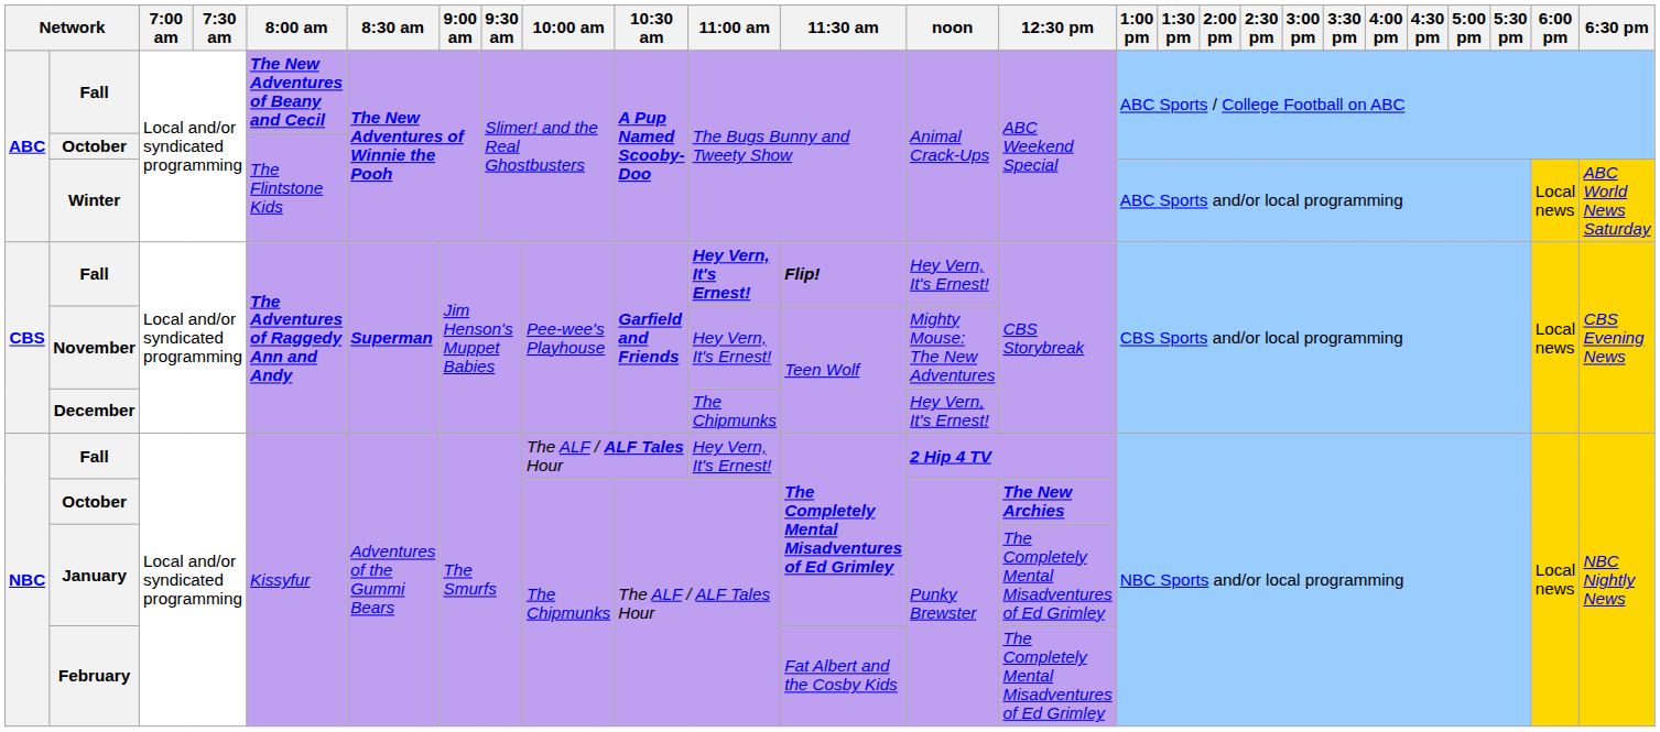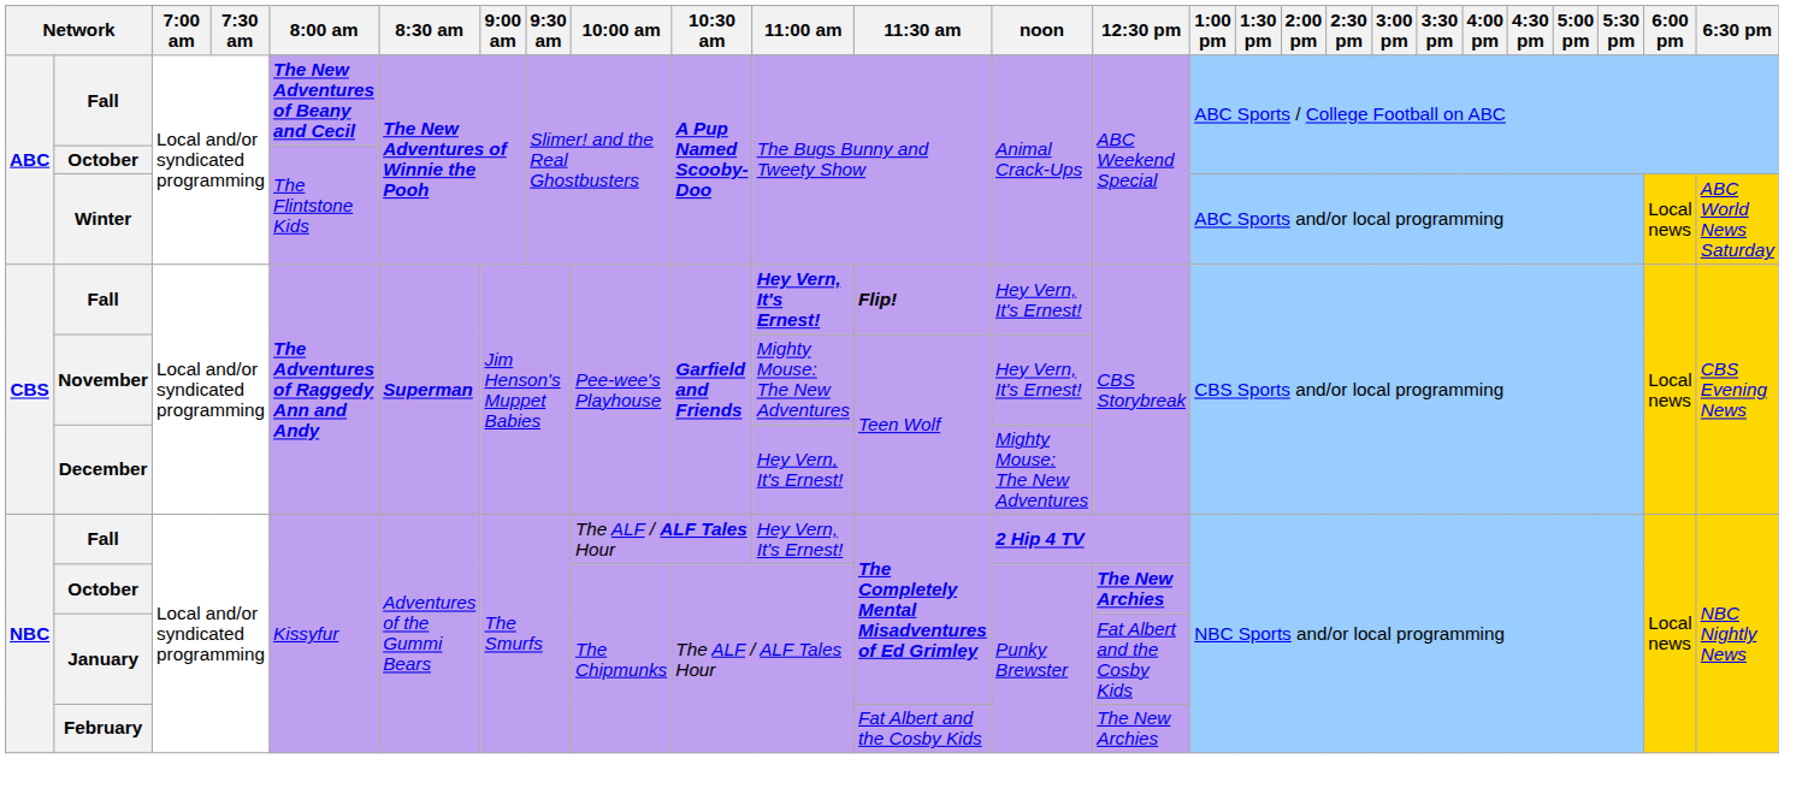 <table class=wikitable style="font-size:90%">
 <tr>
 <th width="1.5%" bgcolor="#C0C0C0" colspan="2">Network</th>
 <th width="4%" bgcolor="#C0C0C0">7:00 am</th>
 <th width="4%" bgcolor="#C0C0C0">7:30 am</th>
 <th width="4%" bgcolor="#C0C0C0">8:00 am</th>
 <th width="4%" bgcolor="#C0C0C0">8:30 am</th>
 <th width="4%" bgcolor="#C0C0C0">9:00 am</th>
 <th width="4%" bgcolor="#C0C0C0">9:30 am</th>
 <th width="4%" bgcolor="#C0C0C0">10:00 am</th>
 <th width="4%" bgcolor="#C0C0C0">10:30 am</th>
 <th width="4%" bgcolor="#C0C0C0">11:00 am</th>
 <th width="4%" bgcolor="#C0C0C0">11:30 am</th>
 <th width="4%" bgcolor="#C0C0C0">noon</th>
 <th width="4%" bgcolor="#C0C0C0">12:30 pm</th>
 <th width="4%" bgcolor="#C0C0C0">1:00 pm</th>
 <th width="4%" bgcolor="#C0C0C0">1:30 pm</th>
 <th width="4%" bgcolor="#C0C0C0">2:00 pm</th>
 <th width="4%" bgcolor="#C0C0C0">2:30 pm</th>
 <th width="4%" bgcolor="#C0C0C0">3:00 pm</th>
 <th width="4%" bgcolor="#C0C0C0">3:30 pm</th>
 <th width="4%" bgcolor="#C0C0C0">4:00 pm</th>
 <th width="4%" bgcolor="#C0C0C0">4:30 pm</th>
 <th width="4%" bgcolor="#C0C0C0">5:00 pm</th>
 <th width="4%" bgcolor="#C0C0C0">5:30 pm</th>
 <th width="4%" bgcolor="#C0C0C0">6:00 pm</th>
 <th width="4%" bgcolor="#C0C0C0">6:30 pm</th>
 </tr>
 <tr>
 <th bgcolor="#C0C0C0" rowspan="3"><a href='#'>ABC</a></th>
 <th>Fall</th>
 <td bgcolor="white" colspan="2" rowspan="3">Local and/or<br>syndicated<br>programming</td>
 <td bgcolor="bf9fef" rowspan="1"><strong><em><a href='#'>The New Adventures of Beany and Cecil</a></em></strong></td>
 <td bgcolor="bf9fef" colspan="2" rowspan="3"><strong><em><a href='#'>The New Adventures of Winnie the Pooh</a></em></strong></td>
 <td bgcolor="bf9fef" colspan="2" rowspan="3"><em><a href='#'>Slimer! and the Real Ghostbusters</a></em></td>
 <td bgcolor="bf9fef" rowspan="3"><strong><em><a href='#'>A Pup Named Scooby-Doo</a></em></strong></td>
 <td bgcolor="bf9fef" colspan="2" rowspan="3"><em><a href='#'>The Bugs Bunny and Tweety Show</a></em></td>
 <td bgcolor="bf9fef" rowspan="3"><em><a href='#'>Animal Crack-Ups</a></em></td>
 <td bgcolor="bf9fef" rowspan="3"><em><a href='#'>ABC Weekend Special</a></em></td>
 <td bgcolor="99ccff" colspan="12"rowspan="2"><a href='#'>ABC Sports</a> / <a href='#'>College Football on ABC</a></td>
 </tr>
 <tr>
 <th>October</th>
 <td bgcolor="bf9fef" rowspan="2"><em><a href='#'>The Flintstone Kids</a></em> </td>
 </tr>
 <tr>
 <th>Winter</th>
 <td bgcolor="99ccff" colspan="10"rowspan="1"><a href='#'>ABC Sports</a> and/or local programming</td>
 <td bgcolor="gold" rowspan="1">Local news</td>
 <td bgcolor="gold" rowspan="1"><em><a href='#'>ABC World News Saturday</a></em></td>
 </tr>
 <tr>
 <th bgcolor="#C0C0C0" rowspan="3"><a href='#'>CBS</a></th>
 <th>Fall</th>
 <td bgcolor="white" colspan="2" rowspan="3">Local and/or<br>syndicated<br>programming</td>
 <td bgcolor="bf9fef" rowspan="3"><strong><em><a href='#'>The Adventures of Raggedy Ann and Andy</a></em></strong></td>
 <td bgcolor="bf9fef" rowspan="3"><strong><em><a href='#'>Superman</a></em></strong></td>
 <td bgcolor="bf9fef" colspan="2" rowspan="3"><em><a href='#'>Jim Henson's Muppet Babies</a></em></td>
 <td bgcolor="bf9fef" rowspan="3"><em><a href='#'>Pee-wee's Playhouse</a></em></td>
 <td bgcolor="bf9fef" rowspan="3"><strong><em><a href='#'>Garfield and Friends</a></em></strong></td>
 <td bgcolor="bf9fef" rowspan="1"><strong><em><a href='#'>Hey Vern, It's Ernest!</a></em></strong></td>
 <td bgcolor="bf9fef" rowspan="1"><strong><em>Flip!</em></strong></td>
 <td bgcolor="bf9fef" rowspan="1"><em><a href='#'>Hey Vern, It's Ernest!</a></em></td>
 <td bgcolor="bf9fef" rowspan="3"><em><a href='#'>CBS Storybreak</a></em></td>
 <td bgcolor="99ccff" colspan="10"rowspan="3"><a href='#'>CBS Sports</a> and/or local programming</td>
 <td bgcolor="gold" rowspan="3">Local news</td>
 <td bgcolor="gold" rowspan="3"><em><a href='#'>CBS Evening News</a></em></td>
 </tr>
 <tr>
 <th>November</th>
+<td bgcolor="bf9fef" rowspan="1"><em><a href='#'>Mighty Mouse: The New Adventures</a></em></td>
+<td bgcolor="bf9fef" rowspan="2"><em><a href='#'>Teen Wolf</a></em> </td>
 <td bgcolor="bf9fef" rowspan="1"><em><a href='#'>Hey Vern, It's Ernest!</a></em></td>
-<td bgcolor="bf9fef" rowspan="2"><em><a href='#'>Teen Wolf</a></em> </td>
-<td bgcolor="bf9fef" rowspan="1"><em><a href='#'>Mighty Mouse: The New Adventures</a></em></td>
 </tr>
 <tr>
 <th>December</th>
-<td bgcolor="bf9fef"rowspan="1"><em><a href='#'>The Chipmunks</a></em></td>
 <td bgcolor="bf9fef" rowspan="1"><em><a href='#'>Hey Vern, It's Ernest!</a></em></td>
+<td bgcolor="bf9fef" rowspan="1"><em><a href='#'>Mighty Mouse: The New Adventures</a></em></td>
 </tr>
 <tr>
 <th bgcolor="#C0C0C0" rowspan="4"><a href='#'>NBC</a></th>
 <th>Fall</th>
 <td bgcolor="white" rowspan="4"colspan="2">Local and/or<br>syndicated<br>programming</td>
 <td bgcolor="bf9fef"rowspan="4"><em><a href='#'>Kissyfur</a></em></td>
 <td bgcolor="bf9fef"rowspan="4"><em><a href='#'>Adventures of the Gummi Bears</a></em></td>
 <td bgcolor="bf9fef"rowspan="4"colspan="2"><em><a href='#'>The Smurfs</a></em></td>
 <td bgcolor="bf9fef"rowspan="1"colspan="2"><em>The <a href='#'>ALF</a> /</em> <strong><em><a href='#'>ALF Tales</a></em></strong> <em>Hour</em></td>
 <td bgcolor="bf9fef" rowspan="1"><em><a href='#'>Hey Vern, It's Ernest!</a></em></td>
 <td bgcolor="bf9fef"rowspan="3"><strong><em><a href='#'>The Completely Mental Misadventures of Ed Grimley</a></em></strong></td>
 <td bgcolor="bf9fef"rowspan="1"colspan="2"><strong><em><a href='#'>2 Hip 4 TV</a></em></strong></td>
 <td bgcolor="99ccff" rowspan="4"colspan="10"><a href='#'>NBC Sports</a> and/or local programming</td>
 <td bgcolor="gold"rowspan="4">Local news</td>
 <td bgcolor="gold"rowspan="4"><em><a href='#'>NBC Nightly News</a></em></td>
 </tr>
 <tr>
 <th>October</th>
 <td bgcolor="bf9fef"rowspan="3"><em><a href='#'>The Chipmunks</a></em></td>
 <td bgcolor="bf9fef"rowspan="3"colspan="2"><em>The <a href='#'>ALF</a> / <a href='#'>ALF Tales</a> Hour</em></td>
 <td bgcolor="bf9fef"rowspan="3"><em><a href='#'>Punky Brewster</a></em> </td>
 <td bgcolor="bf9fef"rowspan="1"><strong><em><a href='#'>The New Archies</a></em> </strong></td>
 </tr>
 <tr>
 <th>January</th>
-<td bgcolor="bf9fef"rowspan="1"><em><a href='#'>The Completely Mental Misadventures of Ed Grimley</a></em></td>
+<td bgcolor="bf9fef"rowspan="1"><em><a href='#'>Fat Albert and the Cosby Kids</a></em> </td>
 </tr>
 <tr>
 <th>February</th>
 <td bgcolor="bf9fef"rowspan="1"><em><a href='#'>Fat Albert and the Cosby Kids</a></em> </td>
-<td bgcolor="bf9fef"rowspan="1"><em><a href='#'>The Completely Mental Misadventures of Ed Grimley</a></em></td>
+<td bgcolor="bf9fef"rowspan="1"><em><a href='#'>The New Archies</a></em> </td>
 </tr>
 </table>
